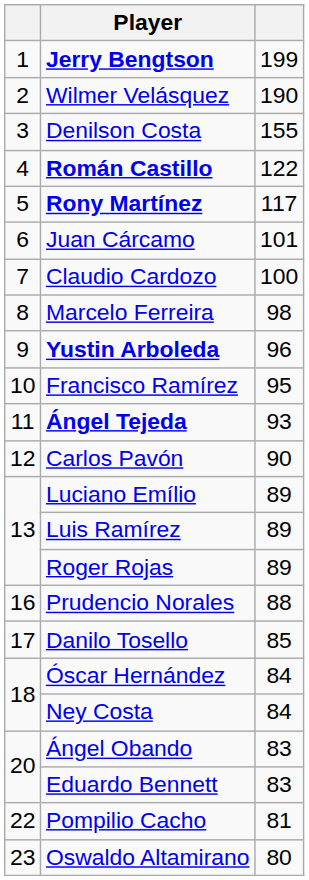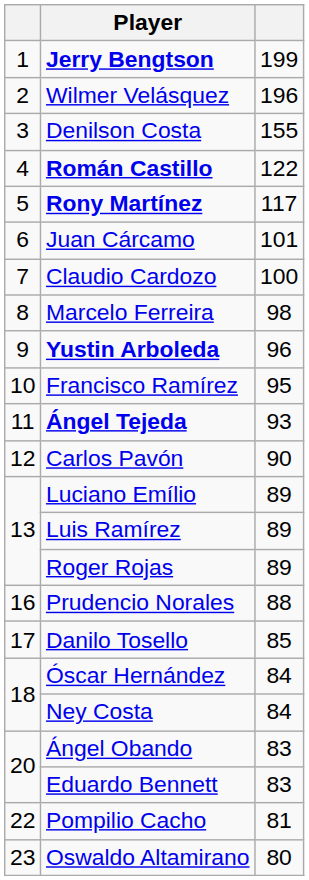 <table class="wikitable">
 <tr>
 <th></th>
 <th>Player</th>
 <th></th>
 </tr>
 <tr align="center">
 <td>1</td>
 <td align="left"> <strong><a href='#'>Jerry Bengtson</a></strong></td>
 <td>199</td>
 </tr>
 <tr align="center">
 <td>2</td>
 <td align="left"> <a href='#'>Wilmer Velásquez</a></td>
-<td>190</td>
+<td>196</td>
 </tr>
 <tr align=center>
 <td>3</td>
 <td align="left"> <a href='#'>Denilson Costa</a></td>
 <td>155</td>
 </tr>
 <tr align="center">
 <td>4</td>
 <td align="left"> <strong><a href='#'>Román Castillo</a></strong></td>
 <td>122</td>
 </tr>
 <tr align="center">
 <td>5</td>
 <td align="left"> <strong><a href='#'>Rony Martínez</a></strong></td>
 <td>117</td>
 </tr>
 <tr align="center">
 <td>6</td>
 <td align="left"> <a href='#'>Juan Cárcamo</a></td>
 <td>101</td>
 </tr>
 <tr align="center">
 <td>7</td>
 <td align="left"> <a href='#'>Claudio Cardozo</a></td>
 <td>100</td>
 </tr>
 <tr align="center">
 <td>8</td>
 <td align="left"> <a href='#'>Marcelo Ferreira</a></td>
 <td>98</td>
 </tr>
 <tr align="center">
 <td>9</td>
 <td align=left> <strong><a href='#'>Yustin Arboleda</a></strong></td>
 <td>96</td>
 </tr>
 <tr align="center">
 <td>10</td>
 <td align="left"> <a href='#'>Francisco Ramírez</a></td>
 <td>95</td>
 </tr>
 <tr align=center>
 <td>11</td>
 <td align=left> <strong><a href='#'>Ángel Tejeda</a></strong></td>
 <td>93</td>
 </tr>
 <tr align=center>
 <td>12</td>
 <td align="left"> <a href='#'>Carlos Pavón</a></td>
 <td>90</td>
 </tr>
 <tr align="center">
 <td rowspan="3">13</td>
 <td align="left"> <a href='#'>Luciano Emílio</a></td>
 <td>89</td>
 </tr>
 <tr align="center">
 <td align="left"> <a href='#'>Luis Ramírez</a></td>
 <td>89</td>
 </tr>
 <tr align="center">
 <td align="left"> <a href='#'>Roger Rojas</a></td>
 <td>89</td>
 </tr>
 <tr align="center">
 <td>16</td>
 <td align="left"> <a href='#'>Prudencio Norales</a></td>
 <td>88</td>
 </tr>
 <tr align="center">
 <td>17</td>
 <td align="left"> <a href='#'>Danilo Tosello</a></td>
 <td>85</td>
 </tr>
 <tr align="center">
 <td rowspan="2">18</td>
 <td align="left"> <a href='#'>Óscar Hernández</a></td>
 <td>84</td>
 </tr>
 <tr align="center">
 <td align="left"> <a href='#'>Ney Costa</a></td>
 <td>84</td>
 </tr>
 <tr align="center">
 <td rowspan="2">20</td>
 <td align="left"> <a href='#'>Ángel Obando</a></td>
 <td>83</td>
 </tr>
 <tr align="center">
 <td align="left"> <a href='#'>Eduardo Bennett</a></td>
 <td>83</td>
 </tr>
 <tr align="center">
 <td>22</td>
 <td align="left"> <a href='#'>Pompilio Cacho</a></td>
 <td>81</td>
 </tr>
 <tr align="center">
 <td>23</td>
 <td align="left"> <a href='#'>Oswaldo Altamirano</a></td>
 <td>80</td>
 </tr>
 <tr>
 </tr>
 </table>
